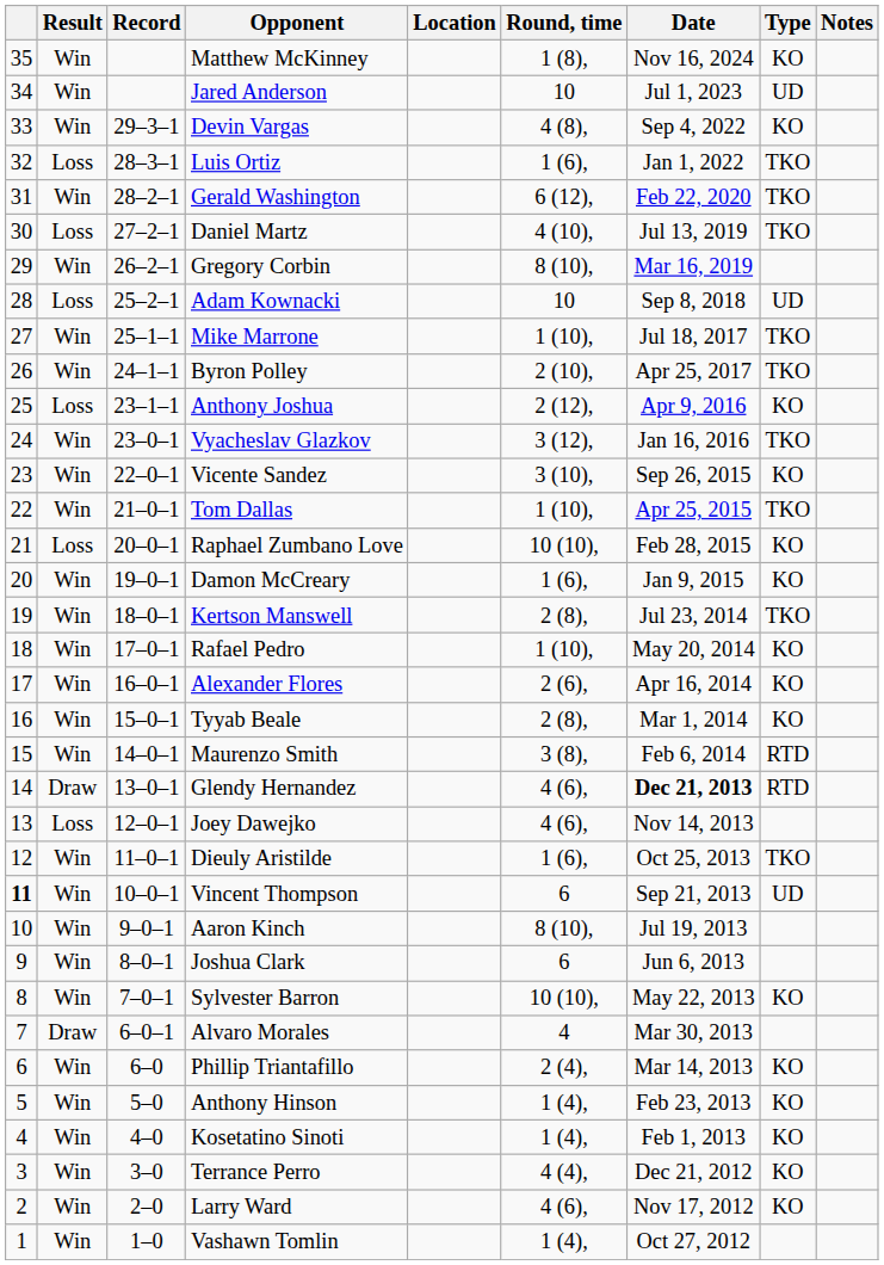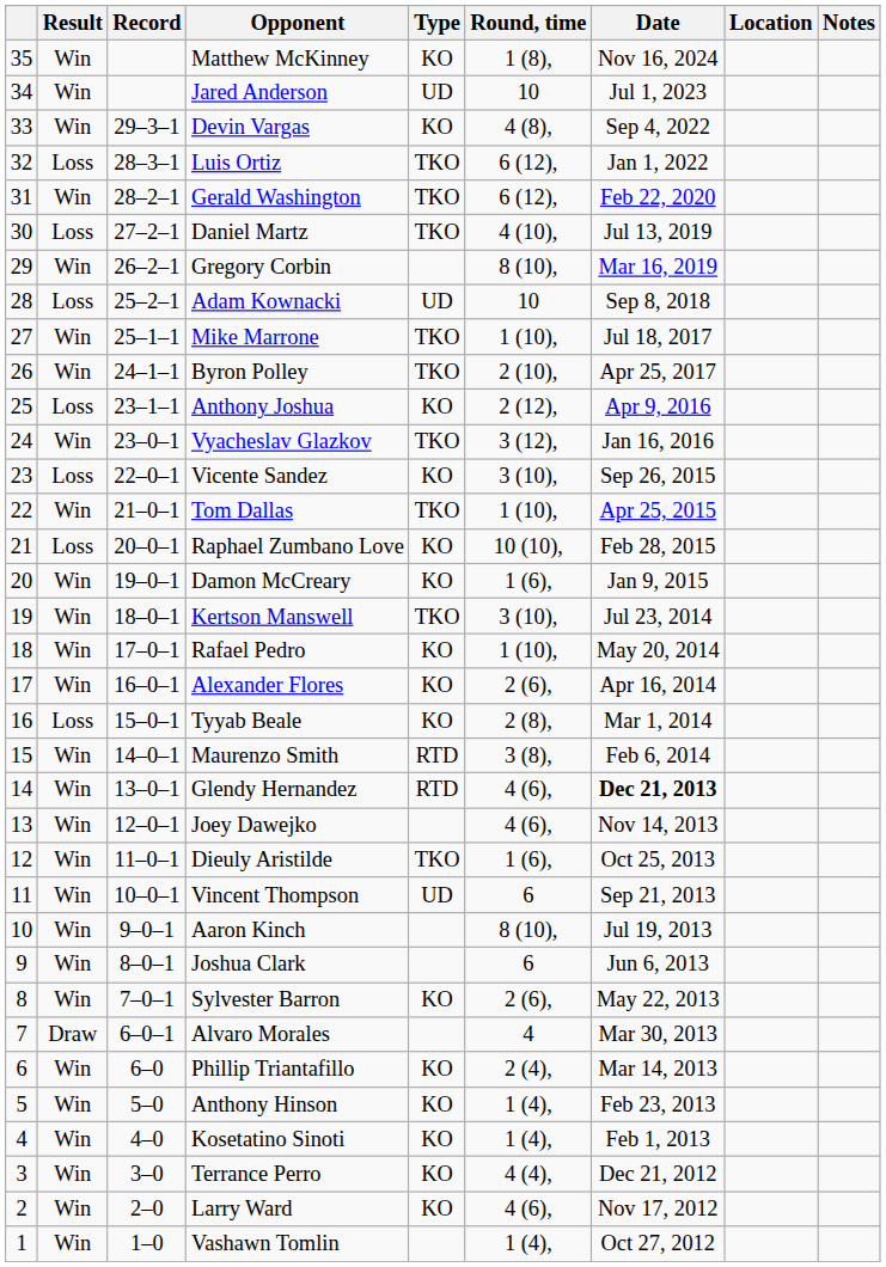 <table class="wikitable" style="text-align:center">
 <tr>
 <th></th>
 <th>Result</th>
 <th>Record</th>
 <th>Opponent</th>
-<th>Location</th>
+<th>Type</th>
 <th>Round, time</th>
 <th>Date</th>
-<th>Type</th>
+<th>Location</th>
 <th>Notes</th>
 </tr>
 <tr>
 <td>35</td>
 <td>Win</td>
 <td></td>
 <td style="text-align:left;">Matthew McKinney</td>
-<td style="text-align:left;"></td>
+<td>KO</td>
 <td>1 (8), </td>
 <td>Nov 16, 2024</td>
-<td>KO</td>
+<td style="text-align:left;"></td>
 <td></td>
 </tr>
 <tr>
 <td>34</td>
 <td>Win</td>
 <td></td>
 <td style="text-align:left;"><a href='#'>Jared Anderson</a></td>
-<td style="text-align:left;"></td>
+<td>UD</td>
 <td>10</td>
 <td>Jul 1, 2023</td>
-<td>UD</td>
+<td style="text-align:left;"></td>
 <td align=left></td>
 </tr>
 <tr>
 <td>33</td>
 <td>Win</td>
 <td>29–3–1</td>
 <td style="text-align:left;"><a href='#'>Devin Vargas</a></td>
-<td style="text-align:left;"></td>
+<td>KO</td>
 <td>4 (8), </td>
 <td>Sep 4, 2022</td>
-<td>KO</td>
+<td style="text-align:left;"></td>
 <td></td>
 </tr>
 <tr>
 <td>32</td>
 <td>Loss</td>
 <td>28–3–1</td>
 <td style="text-align:left;"><a href='#'>Luis Ortiz</a></td>
+<td>TKO</td>
+<td>6 (12), </td>
+<td>Jan 1, 2022</td>
 <td style="text-align:left;"></td>
-<td>1 (6), </td>
-<td>Jan 1, 2022</td>
-<td>TKO</td>
 <td></td>
 </tr>
 <tr>
 <td>31</td>
 <td>Win</td>
 <td>28–2–1</td>
 <td style="text-align:left;"><a href='#'>Gerald Washington</a></td>
-<td style="text-align:left;"></td>
+<td>TKO</td>
 <td>6 (12), </td>
 <td><a href='#'>Feb 22, 2020</a></td>
-<td>TKO</td>
+<td style="text-align:left;"></td>
 <td></td>
 </tr>
 <tr>
 <td>30</td>
 <td>Loss</td>
 <td>27–2–1</td>
 <td style="text-align:left;">Daniel Martz</td>
-<td style="text-align:left;"></td>
+<td>TKO</td>
 <td>4 (10), </td>
 <td>Jul 13, 2019</td>
-<td>TKO</td>
+<td style="text-align:left;"></td>
 <td></td>
 </tr>
 <tr>
 <td>29</td>
 <td>Win</td>
 <td>26–2–1</td>
 <td style="text-align:left;">Gregory Corbin</td>
-<td style="text-align:left;"></td>
+<td></td>
 <td>8 (10), </td>
 <td><a href='#'>Mar 16, 2019</a></td>
-<td></td>
+<td style="text-align:left;"></td>
 <td style="text-align:left;"></td>
 </tr>
 <tr>
 <td>28</td>
 <td>Loss</td>
 <td>25–2–1</td>
 <td style="text-align:left;"><a href='#'>Adam Kownacki</a></td>
-<td style="text-align:left;"></td>
+<td>UD</td>
 <td>10</td>
 <td>Sep 8, 2018</td>
-<td>UD</td>
+<td style="text-align:left;"></td>
 <td></td>
 </tr>
 <tr>
 <td>27</td>
 <td>Win</td>
 <td>25–1–1</td>
 <td style="text-align:left;"><a href='#'>Mike Marrone</a></td>
-<td style="text-align:left;"></td>
+<td>TKO</td>
 <td>1 (10), </td>
 <td>Jul 18, 2017</td>
-<td>TKO</td>
+<td style="text-align:left;"></td>
 <td></td>
 </tr>
 <tr>
 <td>26</td>
 <td>Win</td>
 <td>24–1–1</td>
 <td style="text-align:left;">Byron Polley</td>
-<td style="text-align:left;"></td>
+<td>TKO</td>
 <td>2 (10), </td>
 <td>Apr 25, 2017</td>
-<td>TKO</td>
+<td style="text-align:left;"></td>
 <td></td>
 </tr>
 <tr>
 <td>25</td>
 <td>Loss</td>
 <td>23–1–1</td>
 <td style="text-align:left;"><a href='#'>Anthony Joshua</a></td>
-<td style="text-align:left;"></td>
+<td>KO</td>
 <td>2 (12), </td>
 <td><a href='#'>Apr 9, 2016</a></td>
-<td>KO</td>
+<td style="text-align:left;"></td>
 <td style="text-align:left;"></td>
 </tr>
 <tr>
 <td>24</td>
 <td>Win</td>
 <td>23–0–1</td>
 <td style="text-align:left;"><a href='#'>Vyacheslav Glazkov</a></td>
-<td style="text-align:left;"></td>
+<td>TKO</td>
 <td>3 (12), </td>
 <td>Jan 16, 2016</td>
-<td>TKO</td>
+<td style="text-align:left;"></td>
 <td style="text-align:left;"></td>
 </tr>
 <tr>
 <td>23</td>
-<td>Win</td>
+<td>Loss</td>
 <td>22–0–1</td>
 <td style="text-align:left;">Vicente Sandez</td>
-<td style="text-align:left;"></td>
+<td>KO</td>
 <td>3 (10), </td>
 <td>Sep 26, 2015</td>
-<td>KO</td>
+<td style="text-align:left;"></td>
 <td style="text-align:left;"></td>
 </tr>
 <tr>
 <td>22</td>
 <td>Win</td>
 <td>21–0–1</td>
 <td style="text-align:left;"><a href='#'>Tom Dallas</a></td>
-<td style="text-align:left;"></td>
+<td>TKO</td>
 <td>1 (10), </td>
 <td><a href='#'>Apr 25, 2015</a></td>
-<td>TKO</td>
+<td style="text-align:left;"></td>
 <td style="text-align:left;"></td>
 </tr>
 <tr>
 <td>21</td>
 <td>Loss</td>
 <td>20–0–1</td>
 <td style="text-align:left;">Raphael Zumbano Love</td>
-<td style="text-align:left;"></td>
+<td>KO</td>
 <td>10 (10), </td>
 <td>Feb 28, 2015</td>
-<td>KO</td>
+<td style="text-align:left;"></td>
 <td style="text-align:left;"></td>
 </tr>
 <tr>
 <td>20</td>
 <td>Win</td>
 <td>19–0–1</td>
 <td style="text-align:left;">Damon McCreary</td>
-<td style="text-align:left;"></td>
+<td>KO</td>
 <td>1 (6), </td>
 <td>Jan 9, 2015</td>
-<td>KO</td>
+<td style="text-align:left;"></td>
 <td></td>
 </tr>
 <tr>
 <td>19</td>
 <td>Win</td>
 <td>18–0–1</td>
 <td style="text-align:left;"><a href='#'>Kertson Manswell</a></td>
+<td>TKO</td>
+<td>3 (10), </td>
+<td>Jul 23, 2014</td>
 <td style="text-align:left;"></td>
-<td>2 (8), </td>
-<td>Jul 23, 2014</td>
-<td>TKO</td>
 <td style="text-align:left;"></td>
 </tr>
 <tr>
 <td>18</td>
 <td>Win</td>
 <td>17–0–1</td>
 <td style="text-align:left;">Rafael Pedro</td>
-<td style="text-align:left;"></td>
+<td>KO</td>
 <td>1 (10), </td>
 <td>May 20, 2014</td>
-<td>KO</td>
+<td style="text-align:left;"></td>
 <td style="text-align:left;"></td>
 </tr>
 <tr>
 <td>17</td>
 <td>Win</td>
 <td>16–0–1</td>
 <td style="text-align:left;"><a href='#'>Alexander Flores</a></td>
-<td style="text-align:left;"></td>
+<td>KO</td>
 <td>2 (6), </td>
 <td>Apr 16, 2014</td>
-<td>KO</td>
+<td style="text-align:left;"></td>
 <td style="text-align:left;"></td>
 </tr>
 <tr>
 <td>16</td>
-<td>Win</td>
+<td>Loss</td>
 <td>15–0–1</td>
 <td style="text-align:left;">Tyyab Beale</td>
-<td style="text-align:left;"></td>
+<td>KO</td>
 <td>2 (8), </td>
 <td>Mar 1, 2014</td>
-<td>KO</td>
+<td style="text-align:left;"></td>
 <td></td>
 </tr>
 <tr>
 <td>15</td>
 <td>Win</td>
 <td>14–0–1</td>
 <td style="text-align:left;">Maurenzo Smith</td>
-<td style="text-align:left;"></td>
+<td>RTD</td>
 <td>3 (8), </td>
 <td>Feb 6, 2014</td>
-<td>RTD</td>
+<td style="text-align:left;"></td>
 <td></td>
 </tr>
 <tr>
 <td>14</td>
-<td>Draw</td>
+<td>Win</td>
 <td>13–0–1</td>
 <td style="text-align:left;">Glendy Hernandez</td>
-<td style="text-align:left;"></td>
+<td>RTD</td>
 <td>4 (6), </td>
 <td><strong>Dec 21, 2013</strong></td>
-<td>RTD</td>
+<td style="text-align:left;"></td>
 <td></td>
 </tr>
 <tr>
 <td>13</td>
-<td>Loss</td>
+<td>Win</td>
 <td>12–0–1</td>
 <td style="text-align:left;">Joey Dawejko</td>
-<td style="text-align:left;"></td>
+<td></td>
 <td>4 (6), </td>
 <td>Nov 14, 2013</td>
-<td></td>
+<td style="text-align:left;"></td>
 <td></td>
 </tr>
 <tr>
 <td>12</td>
 <td>Win</td>
 <td>11–0–1</td>
 <td style="text-align:left;">Dieuly Aristilde</td>
-<td style="text-align:left;"></td>
+<td>TKO</td>
 <td>1 (6), </td>
 <td>Oct 25, 2013</td>
-<td>TKO</td>
+<td style="text-align:left;"></td>
 <td></td>
 </tr>
 <tr>
-<td><strong>11</strong></td>
+<td>11</td>
 <td>Win</td>
 <td>10–0–1</td>
 <td style="text-align:left;">Vincent Thompson</td>
-<td style="text-align:left;"></td>
+<td>UD</td>
 <td>6</td>
 <td>Sep 21, 2013</td>
-<td>UD</td>
+<td style="text-align:left;"></td>
 <td></td>
 </tr>
 <tr>
 <td>10</td>
 <td>Win</td>
 <td>9–0–1</td>
 <td style="text-align:left;">Aaron Kinch</td>
-<td style="text-align:left;"></td>
+<td></td>
 <td>8 (10), </td>
 <td>Jul 19, 2013</td>
-<td></td>
+<td style="text-align:left;"></td>
 <td></td>
 </tr>
 <tr>
 <td>9</td>
 <td>Win</td>
 <td>8–0–1</td>
 <td style="text-align:left;">Joshua Clark</td>
-<td style="text-align:left;"></td>
+<td></td>
 <td>6</td>
 <td>Jun 6, 2013</td>
-<td></td>
+<td style="text-align:left;"></td>
 <td></td>
 </tr>
 <tr>
 <td>8</td>
 <td>Win</td>
 <td>7–0–1</td>
 <td style="text-align:left;">Sylvester Barron</td>
+<td>KO</td>
+<td>2 (6), </td>
+<td>May 22, 2013</td>
 <td style="text-align:left;"></td>
-<td>10 (10), </td>
-<td>May 22, 2013</td>
-<td>KO</td>
 <td></td>
 </tr>
 <tr>
 <td>7</td>
 <td>Draw</td>
 <td>6–0–1</td>
 <td style="text-align:left;">Alvaro Morales</td>
-<td style="text-align:left;"></td>
+<td></td>
 <td>4</td>
 <td>Mar 30, 2013</td>
-<td></td>
+<td style="text-align:left;"></td>
 <td></td>
 </tr>
 <tr>
 <td>6</td>
 <td>Win</td>
 <td>6–0</td>
 <td style="text-align:left;">Phillip Triantafillo</td>
-<td style="text-align:left;"></td>
+<td>KO</td>
 <td>2 (4), </td>
 <td>Mar 14, 2013</td>
-<td>KO</td>
+<td style="text-align:left;"></td>
 <td></td>
 </tr>
 <tr>
 <td>5</td>
 <td>Win</td>
 <td>5–0</td>
 <td style="text-align:left;">Anthony Hinson</td>
-<td style="text-align:left;"></td>
+<td>KO</td>
 <td>1 (4), </td>
 <td>Feb 23, 2013</td>
-<td>KO</td>
+<td style="text-align:left;"></td>
 <td></td>
 </tr>
 <tr>
 <td>4</td>
 <td>Win</td>
 <td>4–0</td>
 <td style="text-align:left;">Kosetatino Sinoti</td>
-<td style="text-align:left;"></td>
+<td>KO</td>
 <td>1 (4), </td>
 <td>Feb 1, 2013</td>
-<td>KO</td>
+<td style="text-align:left;"></td>
 <td></td>
 </tr>
 <tr>
 <td>3</td>
 <td>Win</td>
 <td>3–0</td>
 <td style="text-align:left;">Terrance Perro</td>
-<td style="text-align:left;"></td>
+<td>KO</td>
 <td>4 (4), </td>
 <td>Dec 21, 2012</td>
-<td>KO</td>
+<td style="text-align:left;"></td>
 <td></td>
 </tr>
 <tr>
 <td>2</td>
 <td>Win</td>
 <td>2–0</td>
 <td style="text-align:left;">Larry Ward</td>
-<td style="text-align:left;"></td>
+<td>KO</td>
 <td>4 (6), </td>
 <td>Nov 17, 2012</td>
-<td>KO</td>
+<td style="text-align:left;"></td>
 <td></td>
 </tr>
 <tr>
 <td>1</td>
 <td>Win</td>
 <td>1–0</td>
 <td style="text-align:left;">Vashawn Tomlin</td>
-<td style="text-align:left;"></td>
+<td></td>
 <td>1 (4), </td>
 <td>Oct 27, 2012</td>
-<td></td>
+<td style="text-align:left;"></td>
 <td></td>
 </tr>
 </table>
